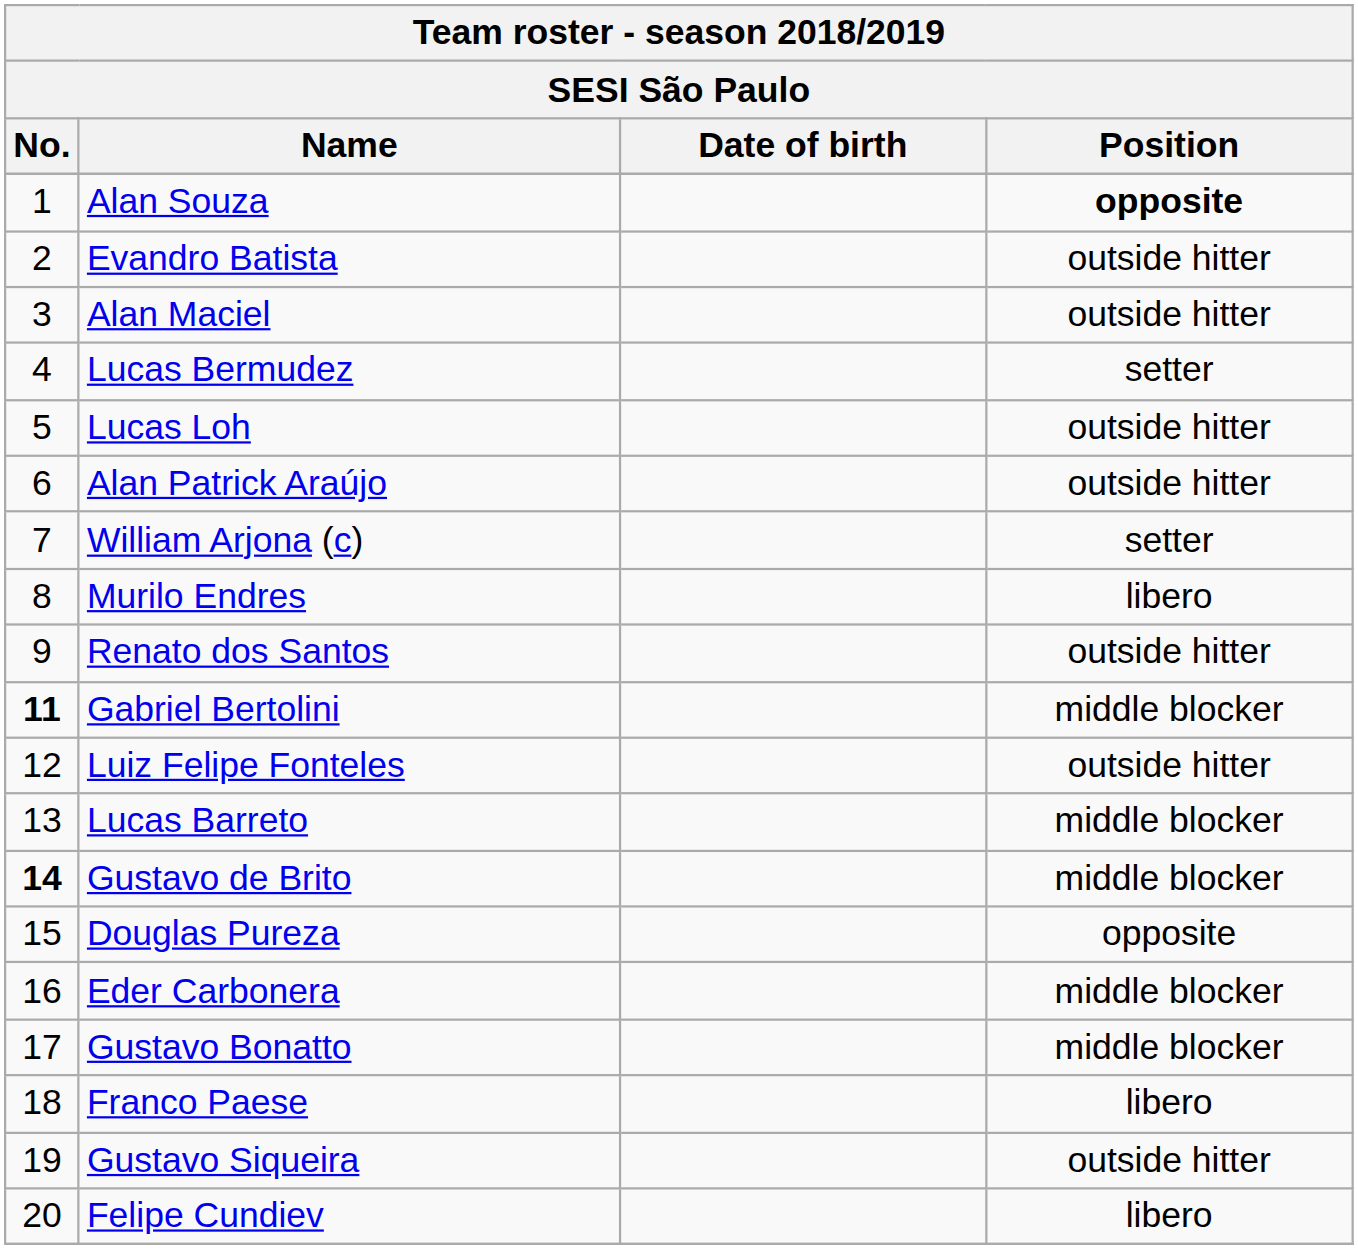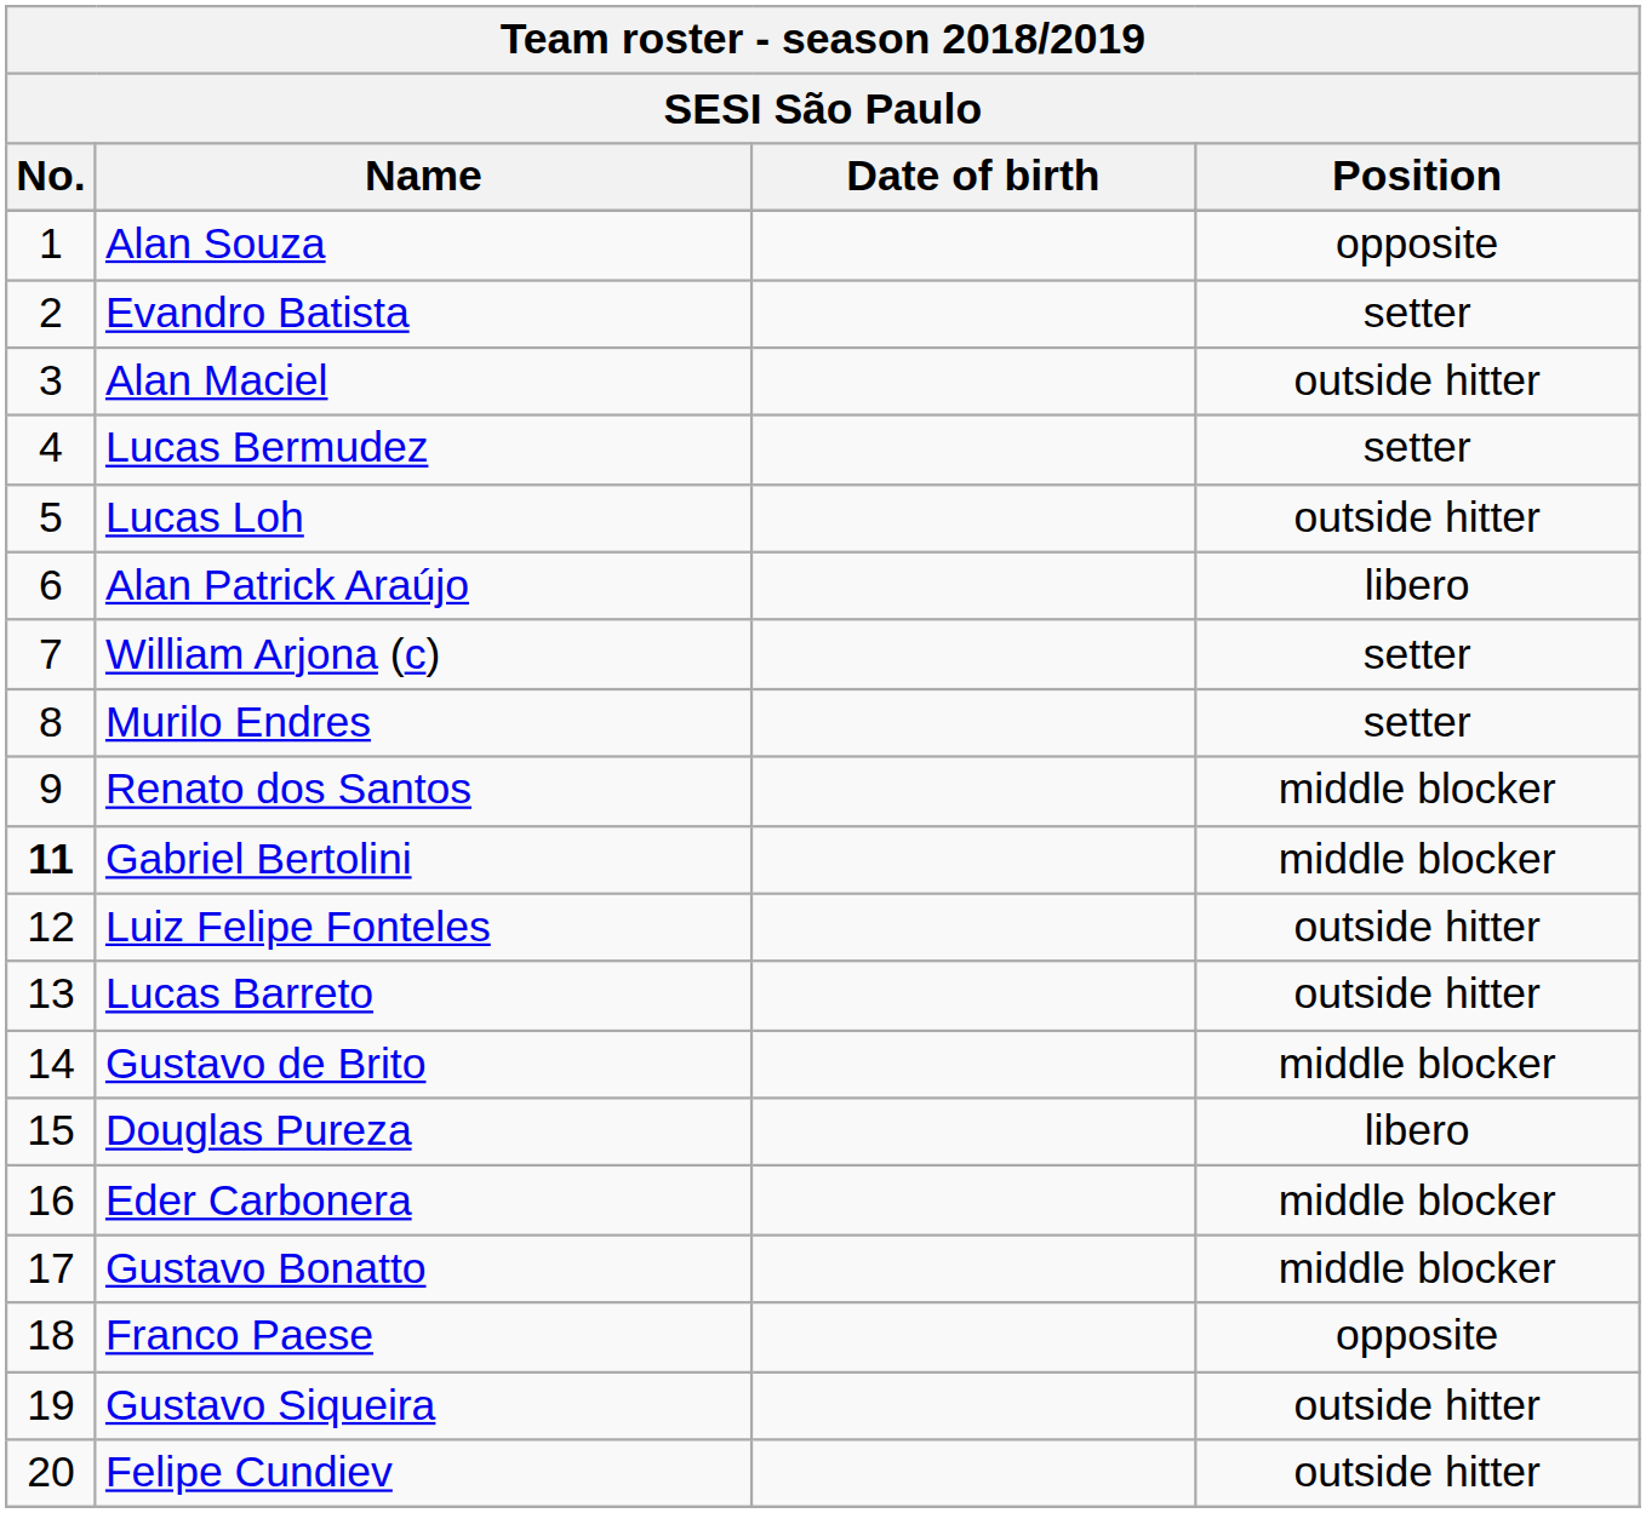 <table class="wikitable collapsible collapsed sortable" style="font-size:100%; text-align:center;">
 <tr>
 <th colspan=6>Team roster - season 2018/2019</th>
 </tr>
 <tr>
 <th colspan=6>SESI São Paulo</th>
 </tr>
 <tr>
 <th>No.</th>
 <th style="width:15em">Name</th>
 <th style="width:10em">Date of birth</th>
 <th style="width:10em">Position</th>
 </tr>
 <tr>
 </tr>
 <tr>
 <td>1</td>
 <td align=left> <a href='#'>Alan Souza</a></td>
 <td align=right></td>
-<td><strong>opposite</strong></td>
+<td>opposite</td>
 </tr>
 <tr>
 <td>2</td>
 <td align=left> <a href='#'>Evandro Batista</a></td>
 <td align=right></td>
-<td>outside hitter</td>
+<td>setter</td>
 </tr>
 <tr>
 <td>3</td>
 <td align=left> <a href='#'>Alan Maciel</a></td>
 <td align=right></td>
 <td>outside hitter</td>
 </tr>
 <tr>
 <td>4</td>
 <td align=left> <a href='#'>Lucas Bermudez</a></td>
 <td align=right></td>
 <td>setter</td>
 </tr>
 <tr>
 <td>5</td>
 <td align=left> <a href='#'>Lucas Loh</a></td>
 <td align=right></td>
 <td>outside hitter</td>
 </tr>
 <tr>
 <td>6</td>
 <td align=left> <a href='#'>Alan Patrick Araújo</a></td>
 <td align=right></td>
-<td>outside hitter</td>
+<td>libero</td>
 </tr>
 <tr>
 <td>7</td>
 <td align=left> <a href='#'>William Arjona</a> (<a href='#'>c</a>)</td>
 <td align=right></td>
 <td>setter</td>
 </tr>
 <tr>
 <td>8</td>
 <td align=left> <a href='#'>Murilo Endres</a></td>
 <td align=right></td>
-<td>libero</td>
+<td>setter</td>
 </tr>
 <tr>
 <td>9</td>
 <td align=left> <a href='#'>Renato dos Santos</a></td>
 <td align=right></td>
-<td>outside hitter</td>
+<td>middle blocker</td>
 </tr>
 <tr>
 <td><strong>11</strong></td>
 <td align=left> <a href='#'>Gabriel Bertolini</a></td>
 <td align=right></td>
 <td>middle blocker</td>
 </tr>
 <tr>
 <td>12</td>
 <td align=left> <a href='#'>Luiz Felipe Fonteles</a></td>
 <td align=right></td>
 <td>outside hitter</td>
 </tr>
 <tr>
 <td>13</td>
 <td align=left> <a href='#'>Lucas Barreto</a></td>
 <td align=right></td>
-<td>middle blocker</td>
+<td>outside hitter</td>
 </tr>
 <tr>
-<td><strong>14</strong></td>
+<td>14</td>
 <td align=left> <a href='#'>Gustavo de Brito</a></td>
 <td align=right></td>
 <td>middle blocker</td>
 </tr>
 <tr>
 <td>15</td>
 <td align=left> <a href='#'>Douglas Pureza</a></td>
 <td align=right></td>
-<td>opposite</td>
+<td>libero</td>
 </tr>
 <tr>
 <td>16</td>
 <td align=left> <a href='#'>Eder Carbonera</a></td>
 <td align=right></td>
 <td>middle blocker</td>
 </tr>
 <tr>
 <td>17</td>
 <td align=left> <a href='#'>Gustavo Bonatto</a></td>
 <td align=right></td>
 <td>middle blocker</td>
 </tr>
 <tr>
 <td>18</td>
 <td align=left> <a href='#'>Franco Paese</a></td>
 <td align=right></td>
-<td>libero</td>
+<td>opposite</td>
 </tr>
 <tr>
 <td>19</td>
 <td align=left> <a href='#'>Gustavo Siqueira</a></td>
 <td align=right></td>
 <td>outside hitter</td>
 </tr>
 <tr>
 <td>20</td>
 <td align=left> <a href='#'>Felipe Cundiev</a></td>
 <td align=right></td>
-<td>libero</td>
+<td>outside hitter</td>
 </tr>
 <tr>
 </tr>
 </table>
